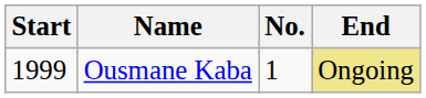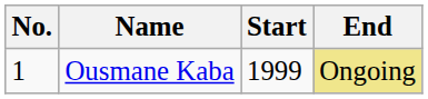 <table class="wikitable">
 <tr>
+<th>No.</th>
+<th>Name</th>
 <th>Start</th>
-<th>Name</th>
-<th>No.</th>
 <th>End</th>
 </tr>
 <tr>
+<td>1</td>
+<td><a href='#'>Ousmane Kaba</a></td>
 <td>1999</td>
-<td><a href='#'>Ousmane Kaba</a></td>
-<td>1</td>
 <td style="background: khaki;">Ongoing</td>
 </tr>
 </table>
